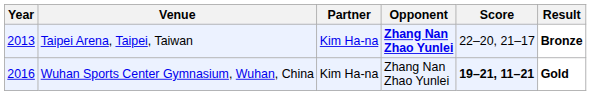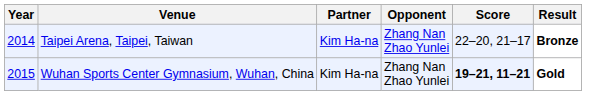 <table class="sortable wikitable" style="font-size: 90%;">
 <tr>
 <th>Year</th>
 <th>Venue</th>
 <th>Partner</th>
 <th>Opponent</th>
 <th>Score</th>
 <th>Result</th>
 </tr>
 <tr style="background:#ECF2FF">
-<td align="center"><a href='#'>2013</a></td>
+<td align="center"><a href='#'>2014</a></td>
 <td align="left"><a href='#'>Taipei Arena</a>, <a href='#'>Taipei</a>, Taiwan</td>
 <td align="left"> <a href='#'>Kim Ha-na</a></td>
-<td align="left"><strong> <a href='#'>Zhang Nan</a> <br>  <a href='#'>Zhao Yunlei</a></strong></td>
+<td align="left"> <a href='#'>Zhang Nan</a> <br>  <a href='#'>Zhao Yunlei</a></td>
 <td align="left">22–20, 21–17</td>
 <td style="text-align:left; background:white"> <strong>Bronze</strong></td>
 </tr>
 <tr style="background:#ECF2FF">
-<td align="center"><a href='#'>2016</a></td>
+<td align="center"><a href='#'>2015</a></td>
 <td align="left"><a href='#'>Wuhan Sports Center Gymnasium</a>, <a href='#'>Wuhan</a>, China</td>
 <td align="left"> Kim Ha-na</td>
 <td align="left"> Zhang Nan <br>  Zhao Yunlei</td>
 <td align="left"><strong>19–21, 11–21</strong></td>
 <td style="text-align:left; background:white"> <strong>Gold</strong></td>
 </tr>
 </table>
